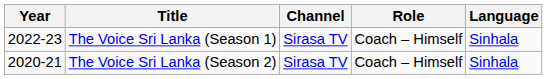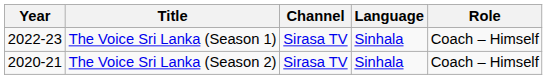 <table class="wikitable">
 <tr>
 <th>Year</th>
 <th>Title</th>
 <th>Channel</th>
+<th>Language</th>
 <th>Role</th>
-<th>Language</th>
 </tr>
 <tr>
 <td>2022-23</td>
 <td><a href='#'>The Voice Sri Lanka</a> (Season 1)</td>
 <td><a href='#'>Sirasa TV</a></td>
+<td><a href='#'>Sinhala</a></td>
 <td>Coach – Himself</td>
-<td><a href='#'>Sinhala</a></td>
 </tr>
 <tr>
 <td>2020-21</td>
 <td><a href='#'>The Voice Sri Lanka</a> (Season 2)</td>
 <td><a href='#'>Sirasa TV</a></td>
+<td><a href='#'>Sinhala</a></td>
 <td>Coach – Himself</td>
-<td><a href='#'>Sinhala</a></td>
 </tr>
 </table>
